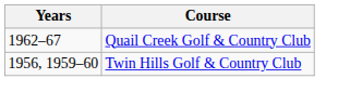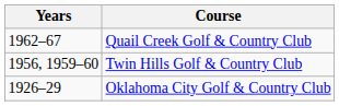 <table class="wikitable">
 <tr>
 <th>Years</th>
 <th>Course</th>
 </tr>
 <tr>
 <td>1962–67</td>
 <td><a href='#'>Quail Creek Golf & Country Club</a></td>
 </tr>
 <tr>
 <td>1956, 1959–60</td>
 <td><a href='#'>Twin Hills Golf & Country Club</a></td>
 </tr>
+<tr>
+<td>1926–29</td>
+<td><a href='#'>Oklahoma City Golf & Country Club</a></td>
+</tr>
 </table>
